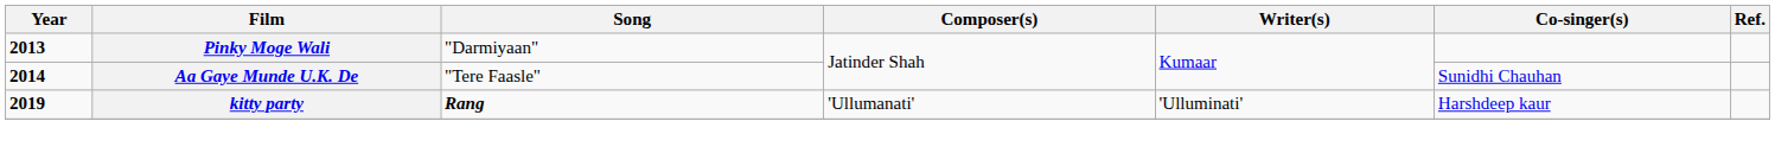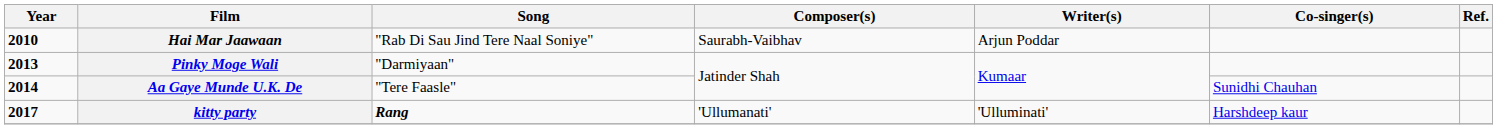 <table class="wikitable plainrowheaders" width="100%" "textcolor:#000;">
 <tr>
 <th scope="col" width="5%"><strong>Year</strong></th>
 <th scope="col" width=20%><strong>Film</strong></th>
 <th scope="col" width=22%><strong>Song</strong></th>
 <th scope="col" width=19%><strong>Composer(s)</strong></th>
 <th scope="col" width=16%><strong>Writer(s)</strong></th>
 <th scope="col" width=17%><strong>Co-singer(s)</strong></th>
 <th scope= "col" width=1%><strong>Ref.</strong></th>
+</tr>
+<tr>
+<td><strong>2010</strong></td>
+<th scope="row"><strong><em>Hai Mar Jaawaan</em></strong></th>
+<td>"Rab Di Sau Jind Tere Naal Soniye"</td>
+<td>Saurabh-Vaibhav</td>
+<td>Arjun Poddar</td>
+<td></td>
+<td></td>
 </tr>
 <tr>
 <td><strong>2013</strong></td>
 <th scope="row"><strong><em><a href='#'>Pinky Moge Wali</a></em></strong></th>
 <td>"Darmiyaan"</td>
 <td rowspan="2">Jatinder Shah</td>
 <td rowspan="2"><a href='#'>Kumaar</a></td>
 <td></td>
 <td></td>
 </tr>
 <tr>
 <td><strong>2014</strong></td>
 <th scope="row"><strong><em><a href='#'>Aa Gaye Munde U.K. De</a></em></strong></th>
 <td>"Tere Faasle"</td>
 <td><a href='#'>Sunidhi Chauhan</a></td>
 <td></td>
 </tr>
 <tr>
-<td><strong>2019</strong></td>
+<td><strong>2017</strong></td>
 <th Scope="row"><strong><em><a href='#'>kitty party</a></em></strong></th>
 <td><strong><em>Rang</em></strong></td>
 <td>'Ullumanati'</td>
 <td>'Ulluminati'</td>
 <td><a href='#'>Harshdeep kaur</a></td>
 <td></td>
 </tr>
 <tr>
 </tr>
 </table>
